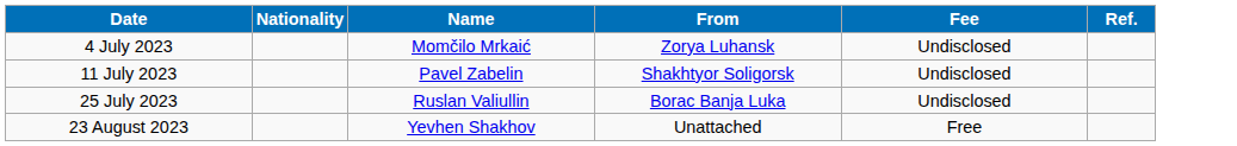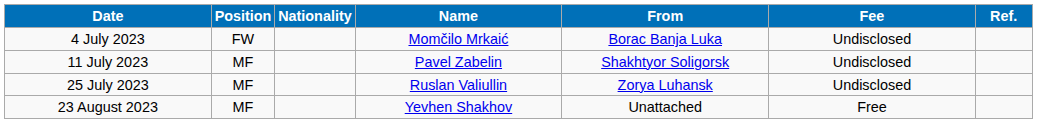 <table class="wikitable"  style="text-align:center; font-size:90%; ">
 <tr>
 <th style="background:#0070B8; color:#FFFFFF; width:200px;">Date</th>
+<th style="background:#0070B8; color:#FFFFFF; width:50px;">Position</th>
 <th style="background:#0070B8; color:#FFFFFF; width:50px;">Nationality</th>
 <th style="background:#0070B8; color:#FFFFFF; width:200px;">Name</th>
 <th style="background:#0070B8; color:#FFFFFF; width:200px;">From</th>
 <th style="background:#0070B8; color:#FFFFFF; width:200px;">Fee</th>
 <th style="background:#0070B8; color:#FFFFFF; width:50px;">Ref.</th>
 </tr>
 <tr>
 <td>4 July 2023</td>
+<td>FW</td>
 <td></td>
 <td><a href='#'>Momčilo Mrkaić</a></td>
-<td><a href='#'>Zorya Luhansk</a></td>
+<td><a href='#'>Borac Banja Luka</a></td>
 <td>Undisclosed</td>
 <td></td>
 </tr>
 <tr>
 <td>11 July 2023</td>
+<td>MF</td>
 <td></td>
 <td><a href='#'>Pavel Zabelin</a></td>
 <td><a href='#'>Shakhtyor Soligorsk</a></td>
 <td>Undisclosed</td>
 <td></td>
 </tr>
 <tr>
 <td>25 July 2023</td>
+<td>MF</td>
 <td></td>
 <td><a href='#'>Ruslan Valiullin</a></td>
-<td><a href='#'>Borac Banja Luka</a></td>
+<td><a href='#'>Zorya Luhansk</a></td>
 <td>Undisclosed</td>
 <td></td>
 </tr>
 <tr>
 <td>23 August 2023</td>
+<td>MF</td>
 <td></td>
 <td><a href='#'>Yevhen Shakhov</a></td>
 <td>Unattached</td>
 <td>Free</td>
 <td></td>
 </tr>
 </table>
